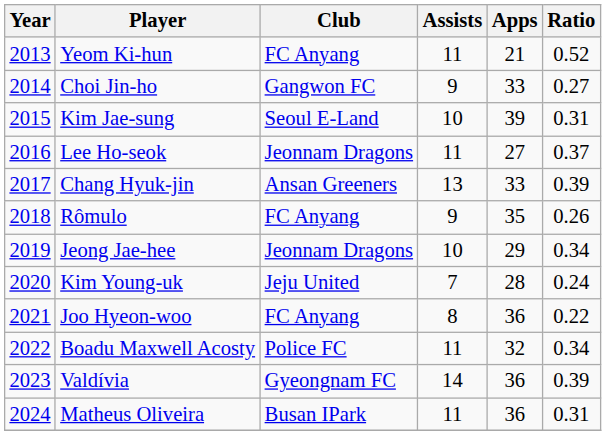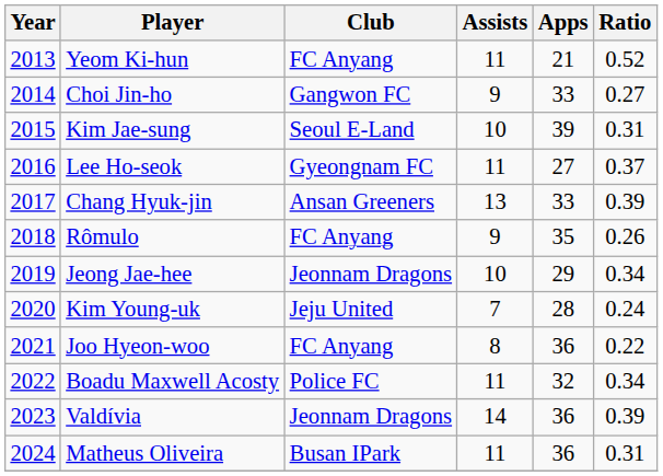 <table class="wikitable sortable" border="1">
 <tr>
 <th>Year</th>
 <th>Player</th>
 <th>Club</th>
 <th>Assists</th>
 <th>Apps</th>
 <th>Ratio</th>
 </tr>
 <tr>
 <td><a href='#'>2013</a></td>
 <td> <a href='#'>Yeom Ki-hun</a></td>
 <td><a href='#'>FC Anyang</a></td>
 <td align=center>11</td>
 <td align=center>21</td>
 <td align=center>0.52</td>
 </tr>
 <tr>
 <td><a href='#'>2014</a></td>
 <td> <a href='#'>Choi Jin-ho</a></td>
 <td><a href='#'>Gangwon FC</a></td>
 <td align=center>9</td>
 <td align=center>33</td>
 <td align=center>0.27</td>
 </tr>
 <tr>
 <td><a href='#'>2015</a></td>
 <td> <a href='#'>Kim Jae-sung</a></td>
 <td><a href='#'>Seoul E-Land</a></td>
 <td align=center>10</td>
 <td align=center>39</td>
 <td align=center>0.31</td>
 </tr>
 <tr>
 <td><a href='#'>2016</a></td>
 <td> <a href='#'>Lee Ho-seok</a></td>
-<td><a href='#'>Jeonnam Dragons</a></td>
+<td><a href='#'>Gyeongnam FC</a></td>
 <td align=center>11</td>
 <td align=center>27</td>
 <td align=center>0.37</td>
 </tr>
 <tr>
 <td><a href='#'>2017</a></td>
 <td> <a href='#'>Chang Hyuk-jin</a></td>
 <td><a href='#'>Ansan Greeners</a></td>
 <td align=center>13</td>
 <td align=center>33</td>
 <td align=center>0.39</td>
 </tr>
 <tr>
 <td><a href='#'>2018</a></td>
 <td> <a href='#'>Rômulo</a></td>
 <td><a href='#'>FC Anyang</a></td>
 <td align=center>9</td>
 <td align=center>35</td>
 <td align=center>0.26</td>
 </tr>
 <tr>
 <td><a href='#'>2019</a></td>
 <td> <a href='#'>Jeong Jae-hee</a></td>
 <td><a href='#'>Jeonnam Dragons</a></td>
 <td align=center>10</td>
 <td align=center>29</td>
 <td align=center>0.34</td>
 </tr>
 <tr>
 <td><a href='#'>2020</a></td>
 <td> <a href='#'>Kim Young-uk</a></td>
 <td><a href='#'>Jeju United</a></td>
 <td align=center>7</td>
 <td align=center>28</td>
 <td align=center>0.24</td>
 </tr>
 <tr>
 <td><a href='#'>2021</a></td>
 <td> <a href='#'>Joo Hyeon-woo</a></td>
 <td><a href='#'>FC Anyang</a></td>
 <td align=center>8</td>
 <td align=center>36</td>
 <td align=center>0.22</td>
 </tr>
 <tr>
 <td><a href='#'>2022</a></td>
 <td> <a href='#'>Boadu Maxwell Acosty</a></td>
 <td><a href='#'>Police FC</a></td>
 <td align=center>11</td>
 <td align=center>32</td>
 <td align=center>0.34</td>
 </tr>
 <tr>
 <td><a href='#'>2023</a></td>
 <td> <a href='#'>Valdívia</a></td>
-<td><a href='#'>Gyeongnam FC</a></td>
+<td><a href='#'>Jeonnam Dragons</a></td>
 <td align=center>14</td>
 <td align=center>36</td>
 <td align=center>0.39</td>
 </tr>
 <tr>
 <td><a href='#'>2024</a></td>
 <td> <a href='#'>Matheus Oliveira</a></td>
 <td><a href='#'>Busan IPark</a></td>
 <td align=center>11</td>
 <td align=center>36</td>
 <td align=center>0.31</td>
 </tr>
 <tr>
 </tr>
 </table>
